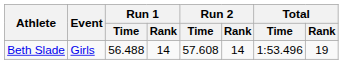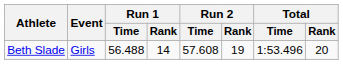 <table class="wikitable" style="font-size:90%">
 <tr>
 <th rowspan="2">Athlete</th>
 <th rowspan="2">Event</th>
 <th colspan="2">Run 1</th>
 <th colspan="2">Run 2</th>
 <th colspan="2">Total</th>
 </tr>
 <tr style="font-size:95%">
 <th>Time</th>
 <th>Rank</th>
 <th>Time</th>
 <th>Rank</th>
 <th>Time</th>
 <th>Rank</th>
 </tr>
 <tr align=center>
 <td align=left><a href='#'>Beth Slade</a></td>
 <td align=left><a href='#'>Girls</a></td>
 <td>56.488</td>
 <td>14</td>
 <td>57.608</td>
-<td>14</td>
+<td>19</td>
 <td>1:53.496</td>
-<td>19</td>
+<td>20</td>
 </tr>
 </table>
